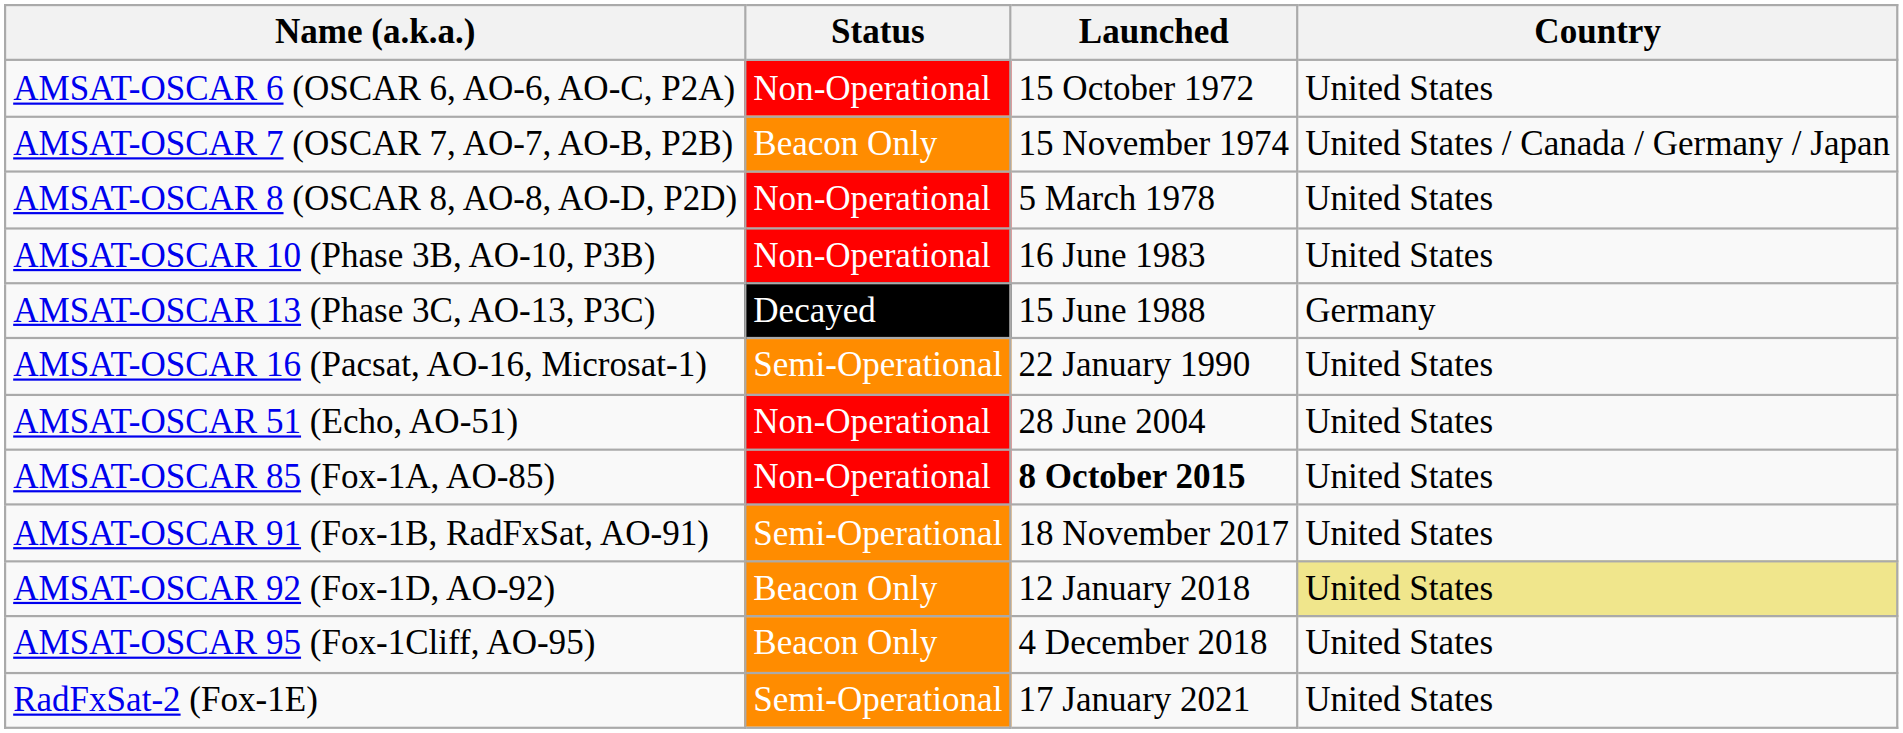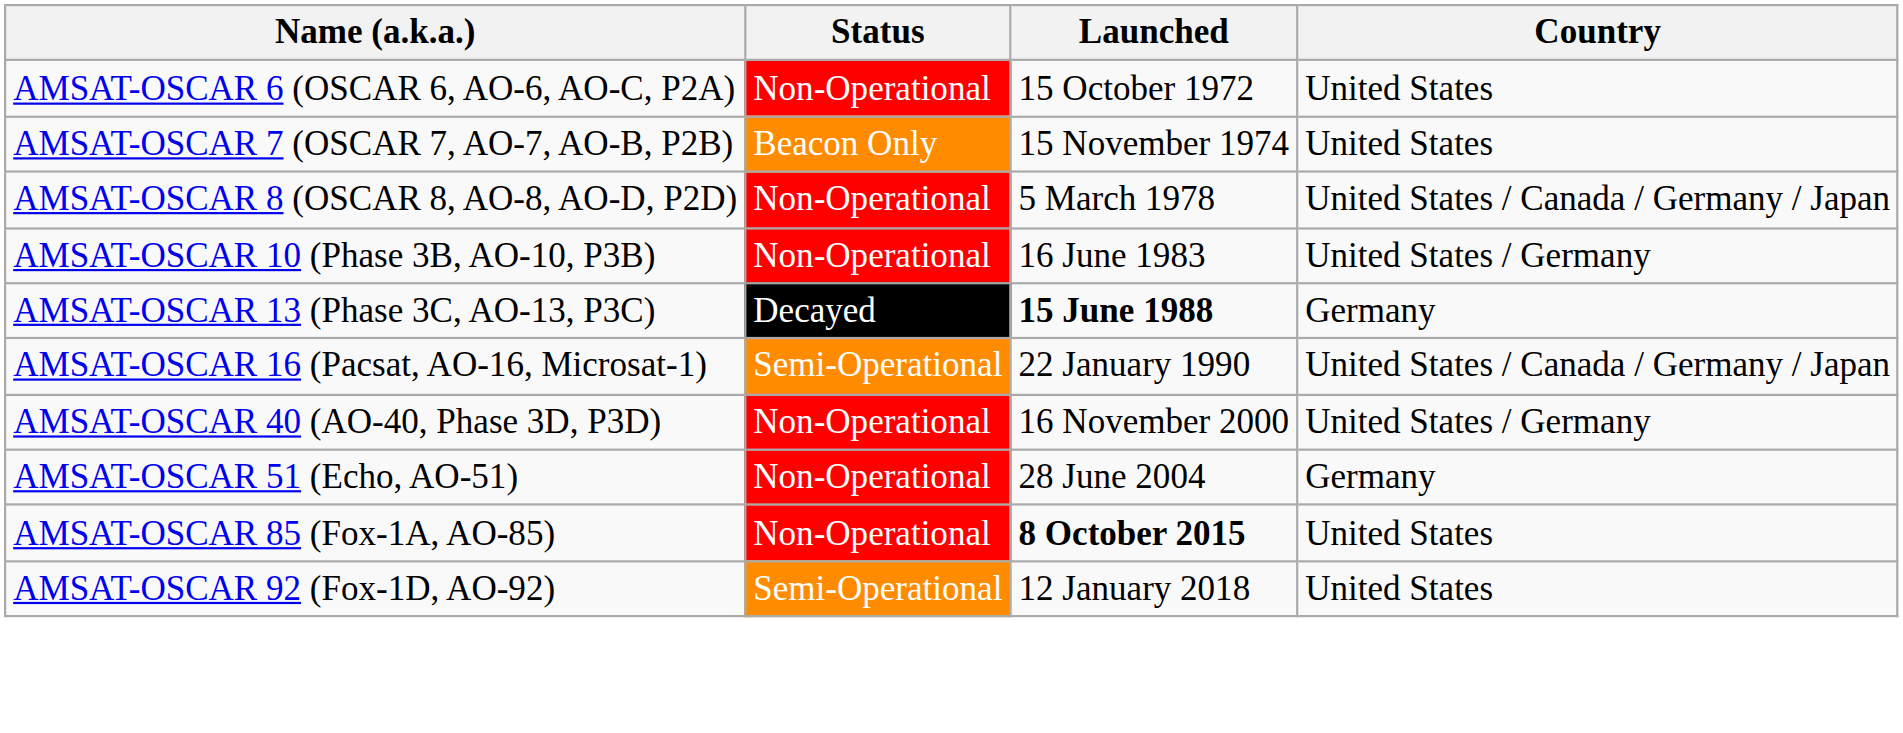 <table class="wikitable sortable">
 <tr>
 <th>Name (a.k.a.)</th>
 <th>Status</th>
 <th>Launched</th>
 <th>Country</th>
 </tr>
 <tr>
 <td><a href='#'>AMSAT-OSCAR 6</a> (OSCAR 6, AO-6, AO-C, P2A)</td>
 <td style="background-color: red; color: white;">Non-Operational</td>
 <td>15 October 1972</td>
 <td>United States</td>
 </tr>
 <tr>
 <td><a href='#'>AMSAT-OSCAR 7</a> (OSCAR 7, AO-7, AO-B, P2B)</td>
 <td style="background-color: darkorange; color: white;">Beacon Only</td>
 <td>15 November 1974</td>
-<td>United States / Canada / Germany / Japan</td>
+<td>United States</td>
 </tr>
 <tr>
 <td><a href='#'>AMSAT-OSCAR 8</a> (OSCAR 8, AO-8, AO-D, P2D)</td>
 <td style="background-color: red; color: white;">Non-Operational</td>
 <td>5 March 1978</td>
-<td>United States</td>
+<td>United States / Canada / Germany / Japan</td>
 </tr>
 <tr>
 <td><a href='#'>AMSAT-OSCAR 10</a> (Phase 3B, AO-10, P3B)</td>
 <td style="background-color: red; color: white;">Non-Operational</td>
 <td>16 June 1983</td>
-<td>United States</td>
+<td>United States / Germany</td>
 </tr>
 <tr>
 <td><a href='#'>AMSAT-OSCAR 13</a> (Phase 3C, AO-13, P3C)</td>
 <td style="background-color: black; color: white;">Decayed</td>
-<td>15 June 1988</td>
+<td><strong>15 June 1988</strong></td>
 <td>Germany</td>
 </tr>
 <tr>
 <td><a href='#'>AMSAT-OSCAR 16</a> (Pacsat, AO-16, Microsat-1)</td>
 <td style="background-color: darkorange; color: white;">Semi-Operational</td>
 <td>22 January 1990</td>
-<td>United States</td>
+<td>United States / Canada / Germany / Japan</td>
+</tr>
+<tr>
+<td><a href='#'>AMSAT-OSCAR 40</a> (AO-40, Phase 3D, P3D)</td>
+<td style="background-color: red; color: white;">Non-Operational</td>
+<td>16 November 2000</td>
+<td>United States / Germany</td>
 </tr>
 <tr>
 <td><a href='#'>AMSAT-OSCAR 51</a> (Echo, AO-51)</td>
 <td style="background-color: red; color: white;">Non-Operational</td>
 <td>28 June 2004</td>
-<td>United States</td>
+<td>Germany</td>
 </tr>
 <tr>
 <td><a href='#'>AMSAT-OSCAR 85</a> (Fox-1A, AO-85)</td>
 <td style="background-color: red; color: white;">Non-Operational</td>
 <td><strong>8 October 2015</strong></td>
 <td>United States</td>
 </tr>
 <tr>
-<td><a href='#'>AMSAT-OSCAR 91</a> (Fox-1B, RadFxSat, AO-91)</td>
+<td><a href='#'>AMSAT-OSCAR 92</a> (Fox-1D, AO-92)</td>
 <td style="background-color: darkorange; color: white;">Semi-Operational</td>
-<td>18 November 2017</td>
-<td>United States</td>
-</tr>
-<tr>
-<td><a href='#'>AMSAT-OSCAR 92</a> (Fox-1D, AO-92)</td>
-<td style="background-color: darkorange; color: white;">Beacon Only</td>
 <td>12 January 2018</td>
-<td style="background: khaki;">United States</td>
-</tr>
-<tr>
-<td><a href='#'>AMSAT-OSCAR 95</a> (Fox-1Cliff, AO-95)</td>
-<td style="background-color: darkorange; color: white;">Beacon Only</td>
-<td>4 December 2018</td>
-<td>United States</td>
-</tr>
-<tr>
-<td><a href='#'>RadFxSat-2</a> (Fox-1E)</td>
-<td style="background-color: darkorange; color: white;">Semi-Operational</td>
-<td>17 January 2021</td>
 <td>United States</td>
 </tr>
 </table>
